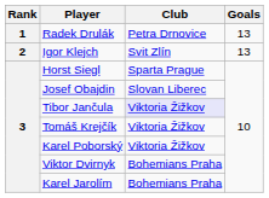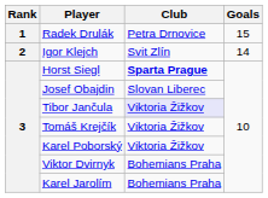 <table class="wikitable" style="text-align:center">
 <tr>
 <th>Rank</th>
 <th>Player</th>
 <th>Club</th>
 <th>Goals</th>
 </tr>
 <tr>
 <th>1</th>
 <td align="left"> <a href='#'>Radek Drulák</a></td>
 <td align="left"><a href='#'>Petra Drnovice</a></td>
-<td>13</td>
+<td>15</td>
 </tr>
 <tr>
 <th>2</th>
 <td align="left"> <a href='#'>Igor Klejch</a></td>
 <td align="left"><a href='#'>Svit Zlín</a></td>
-<td>13</td>
+<td>14</td>
 </tr>
 <tr>
 <th rowspan="7">3</th>
 <td align="left"> <a href='#'>Horst Siegl</a></td>
-<td align="left"><a href='#'>Sparta Prague</a></td>
+<td align="left"><strong><a href='#'>Sparta Prague</a></strong></td>
 <td rowspan="7">10</td>
 </tr>
 <tr>
 <td align="left"> <a href='#'>Josef Obajdin</a></td>
 <td align="left"><a href='#'>Slovan Liberec</a></td>
 </tr>
 <tr>
 <td align="left"> <a href='#'>Tibor Jančula</a></td>
 <td align="left" style="background: lavender;"><a href='#'>Viktoria Žižkov</a></td>
 </tr>
 <tr>
 <td align="left"> <a href='#'>Tomáš Krejčík</a></td>
 <td align="left"><a href='#'>Viktoria Žižkov</a></td>
 </tr>
 <tr>
 <td align="left"> <a href='#'>Karel Poborský</a></td>
 <td align="left"><a href='#'>Viktoria Žižkov</a></td>
 </tr>
 <tr>
 <td align="left"> <a href='#'>Viktor Dvirnyk</a></td>
 <td align="left"><a href='#'>Bohemians Praha</a></td>
 </tr>
 <tr>
 <td align="left"> <a href='#'>Karel Jarolím</a></td>
 <td align="left"><a href='#'>Bohemians Praha</a></td>
 </tr>
 </table>
